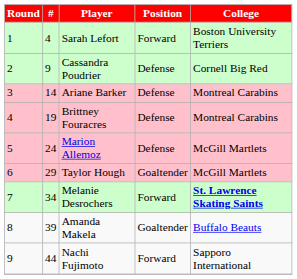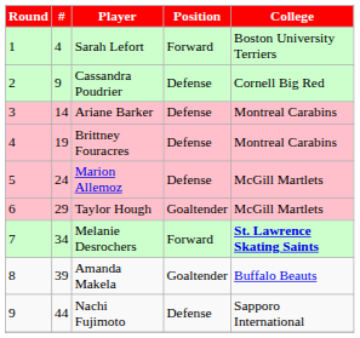 <table class="wikitable" width="65%">
 <tr align="center">
 <th style="background:red;color:#FFFFFF;">Round</th>
 <th style="background:red;color:#FFFFFF;">#</th>
 <th style="background:red;color:#FFFFFF;">Player</th>
 <th style="background:red;color:#FFFFFF;">Position</th>
 <th style="background:red;color:#FFFFFF;">College</th>
 </tr>
 <tr bgcolor="#CCFFCC">
 <td>1</td>
 <td>4</td>
 <td>Sarah Lefort</td>
 <td>Forward</td>
 <td>Boston University Terriers</td>
 </tr>
 <tr bgcolor="#CCFFCC">
 <td>2</td>
 <td>9</td>
 <td>Cassandra Poudrier</td>
 <td>Defense</td>
 <td>Cornell Big Red</td>
 </tr>
 <tr bgcolor="pink">
 <td>3</td>
 <td>14</td>
 <td>Ariane Barker</td>
 <td>Defense</td>
 <td>Montreal Carabins</td>
 </tr>
 <tr bgcolor="pink">
 <td>4</td>
 <td>19</td>
 <td>Brittney Fouracres</td>
 <td>Defense</td>
 <td>Montreal Carabins</td>
 </tr>
 <tr bgcolor="pink">
 <td>5</td>
 <td>24</td>
 <td><a href='#'>Marion Allemoz</a></td>
 <td>Defense</td>
 <td>McGill Martlets</td>
 </tr>
 <tr bgcolor="pink">
 <td>6</td>
 <td>29</td>
 <td>Taylor Hough</td>
 <td>Goaltender</td>
 <td>McGill Martlets</td>
 </tr>
 <tr bgcolor="#CCFFCC">
 <td>7</td>
 <td>34</td>
 <td>Melanie Desrochers</td>
 <td>Forward</td>
 <td><strong><a href='#'>St. Lawrence Skating Saints</a></strong></td>
 </tr>
 <tr>
 <td>8</td>
 <td>39</td>
 <td>Amanda Makela</td>
 <td>Goaltender</td>
 <td><a href='#'>Buffalo Beauts</a></td>
 </tr>
 <tr>
 <td>9</td>
 <td>44</td>
 <td>Nachi Fujimoto</td>
-<td>Forward</td>
+<td>Defense</td>
 <td>Sapporo International</td>
 </tr>
 <tr>
 </tr>
 </table>
